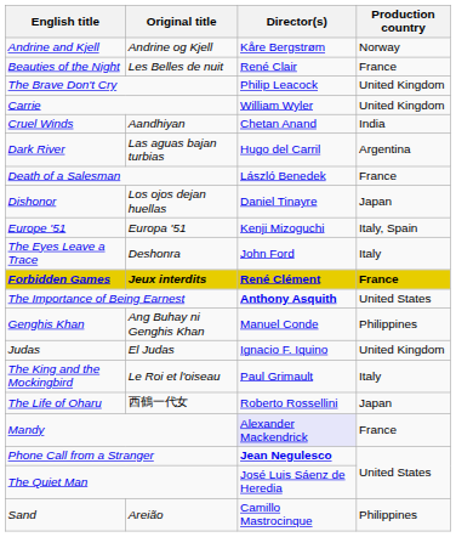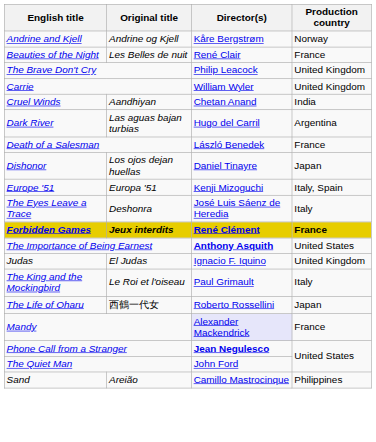 <table class="wikitable" width="95%">
 <tr>
 <th>English title</th>
 <th>Original title</th>
 <th>Director(s)</th>
 <th>Production country</th>
 </tr>
 <tr>
 <td><em><a href='#'>Andrine and Kjell</a></em></td>
 <td><em>Andrine og Kjell</em></td>
 <td><a href='#'>Kåre Bergstrøm</a></td>
 <td>Norway</td>
 </tr>
 <tr>
 <td><em><a href='#'>Beauties of the Night</a></em></td>
 <td><em>Les Belles de nuit</em></td>
 <td><a href='#'>René Clair</a></td>
 <td>France</td>
 </tr>
 <tr>
 <td colspan="2"><em><a href='#'>The Brave Don't Cry</a></em></td>
 <td><a href='#'>Philip Leacock</a></td>
 <td>United Kingdom</td>
 </tr>
 <tr>
 <td colspan="2"><em><a href='#'>Carrie</a></em></td>
 <td><a href='#'>William Wyler</a></td>
 <td>United Kingdom</td>
 </tr>
 <tr>
 <td><em><a href='#'>Cruel Winds</a></em></td>
 <td><em>Aandhiyan</em></td>
 <td><a href='#'>Chetan Anand</a></td>
 <td>India</td>
 </tr>
 <tr>
 <td><em><a href='#'>Dark River</a></em></td>
 <td><em>Las aguas bajan turbias</em></td>
 <td><a href='#'>Hugo del Carril</a></td>
 <td>Argentina</td>
 </tr>
 <tr>
 <td colspan="2"><em><a href='#'>Death of a Salesman</a></em></td>
 <td><a href='#'>László Benedek</a></td>
 <td>France</td>
 </tr>
 <tr>
 <td><em><a href='#'>Dishonor</a></em></td>
 <td><em>Los ojos dejan huellas</em></td>
 <td><a href='#'>Daniel Tinayre</a></td>
 <td>Japan</td>
 </tr>
 <tr>
 <td><em><a href='#'>Europe '51</a></em></td>
 <td><em>Europa '51</em></td>
 <td><a href='#'>Kenji Mizoguchi</a></td>
 <td>Italy, Spain</td>
 </tr>
 <tr>
 <td><em><a href='#'>The Eyes Leave a Trace</a></em></td>
 <td><em>Deshonra</em></td>
-<td><a href='#'>John Ford</a></td>
+<td><a href='#'>José Luis Sáenz de Heredia</a></td>
 <td>Italy</td>
 </tr>
 <tr style="background:#E7CD00;">
 <td><strong><em><a href='#'>Forbidden Games</a></em></strong></td>
 <td><strong><em>Jeux interdits</em></strong></td>
 <td><strong><a href='#'>René Clément</a></strong></td>
 <td><strong>France</strong></td>
 </tr>
 <tr>
 <td colspan="2"><em><a href='#'>The Importance of Being Earnest</a></em></td>
 <td><strong><a href='#'>Anthony Asquith</a></strong></td>
 <td>United States</td>
-</tr>
-<tr>
-<td><em><a href='#'>Genghis Khan</a></em></td>
-<td><em>Ang Buhay ni Genghis Khan</em></td>
-<td><a href='#'>Manuel Conde</a></td>
-<td>Philippines</td>
 </tr>
 <tr>
 <td><em>Judas</em></td>
 <td><em>El Judas</em></td>
 <td><a href='#'>Ignacio F. Iquino</a></td>
 <td>United Kingdom</td>
 </tr>
 <tr>
 <td><em><a href='#'>The King and the Mockingbird</a></em></td>
 <td><em>Le Roi et l'oiseau</em></td>
 <td><a href='#'>Paul Grimault</a></td>
 <td>Italy</td>
 </tr>
 <tr>
 <td><em><a href='#'>The Life of Oharu</a></em></td>
 <td>西鶴一代女</td>
 <td><a href='#'>Roberto Rossellini</a></td>
 <td>Japan</td>
 </tr>
 <tr>
 <td colspan="2"><em><a href='#'>Mandy</a></em></td>
 <td style="background: lavender;"><a href='#'>Alexander Mackendrick</a></td>
 <td>France</td>
 </tr>
 <tr>
 <td colspan="2"><em><a href='#'>Phone Call from a Stranger</a></em></td>
 <td><strong><a href='#'>Jean Negulesco</a></strong></td>
 <td rowspan="2">United States</td>
 </tr>
 <tr>
 <td colspan="2"><em><a href='#'>The Quiet Man</a></em></td>
-<td><a href='#'>José Luis Sáenz de Heredia</a></td>
+<td><a href='#'>John Ford</a></td>
 </tr>
 <tr>
 <td><em>Sand</em></td>
 <td><em>Areião</em></td>
 <td><a href='#'>Camillo Mastrocinque</a></td>
 <td>Philippines</td>
 </tr>
 </table>
